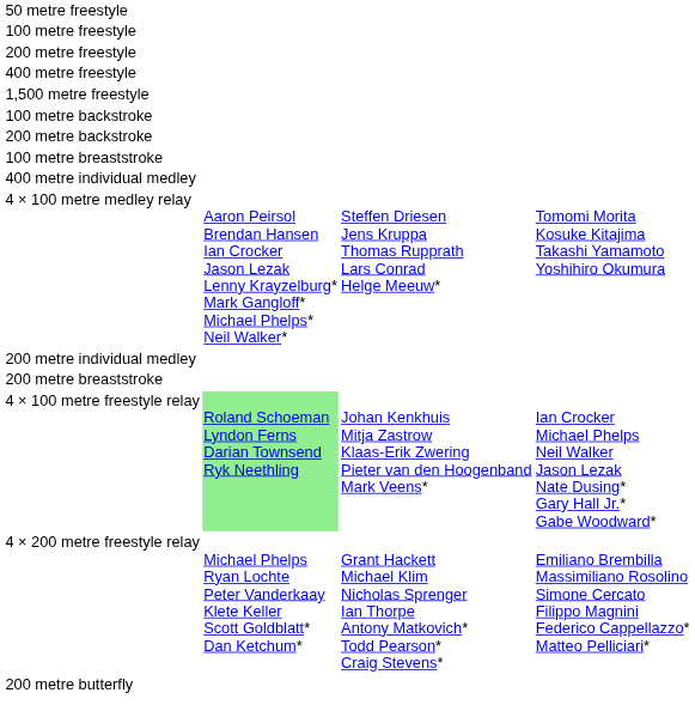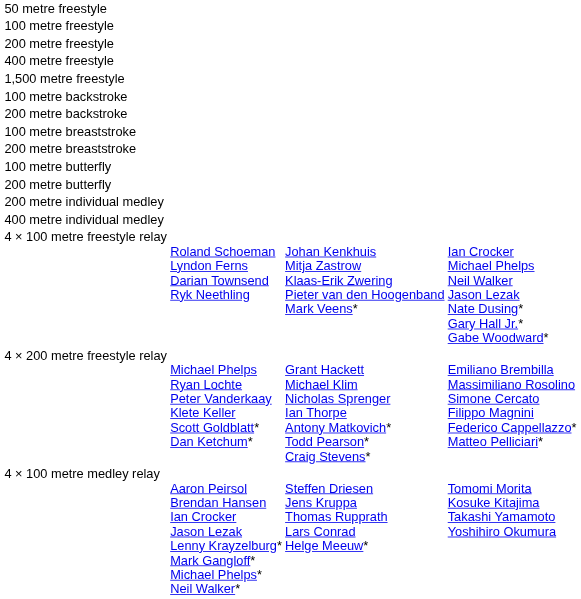 <table>
 <tr valign="top">
 <td>50 metre freestyle<br></td>
 <td></td>
 <td></td>
 <td></td>
 </tr>
 <tr valign="top">
 <td>100 metre freestyle<br></td>
 <td></td>
 <td></td>
 <td></td>
 </tr>
 <tr valign="top">
 <td>200 metre freestyle<br></td>
 <td></td>
 <td></td>
 <td></td>
 </tr>
 <tr valign="top">
 <td>400 metre freestyle<br></td>
 <td></td>
 <td></td>
 <td></td>
 </tr>
 <tr valign="top">
 <td>1,500 metre freestyle<br></td>
 <td></td>
 <td></td>
 <td></td>
 </tr>
 <tr valign="top">
 <td>100 metre backstroke<br></td>
 <td></td>
 <td></td>
 <td></td>
 </tr>
 <tr valign="top">
 <td>200 metre backstroke<br></td>
 <td></td>
 <td></td>
 <td></td>
 </tr>
 <tr valign="top">
 <td>100 metre breaststroke<br></td>
 <td></td>
 <td></td>
 <td></td>
 </tr>
 <tr valign="top">
-<td>400 metre individual medley<br></td>
+<td>200 metre breaststroke<br></td>
 <td></td>
 <td></td>
 <td></td>
 </tr>
 <tr valign="top">
-<td>4 × 100 metre medley relay<br></td>
-<td><br><a href='#'>Aaron Peirsol</a><br><a href='#'>Brendan Hansen</a><br><a href='#'>Ian Crocker</a><br><a href='#'>Jason Lezak</a><br><a href='#'>Lenny Krayzelburg</a>*<br><a href='#'>Mark Gangloff</a>*<br><a href='#'>Michael Phelps</a>*<br><a href='#'>Neil Walker</a>*</td>
-<td><br><a href='#'>Steffen Driesen</a><br><a href='#'>Jens Kruppa</a><br><a href='#'>Thomas Rupprath</a><br><a href='#'>Lars Conrad</a><br><a href='#'>Helge Meeuw</a>*</td>
-<td><br><a href='#'>Tomomi Morita</a><br><a href='#'>Kosuke Kitajima</a><br><a href='#'>Takashi Yamamoto</a><br><a href='#'>Yoshihiro Okumura</a></td>
+<td>100 metre butterfly<br></td>
+<td></td>
+<td></td>
+<td></td>
+</tr>
+<tr valign="top">
+<td>200 metre butterfly<br></td>
+<td></td>
+<td></td>
+<td></td>
 </tr>
 <tr valign="top">
 <td>200 metre individual medley<br></td>
 <td></td>
 <td></td>
 <td></td>
 </tr>
 <tr valign="top">
-<td>200 metre breaststroke<br></td>
+<td>400 metre individual medley<br></td>
 <td></td>
 <td></td>
 <td></td>
 </tr>
 <tr valign="top">
 <td>4 × 100 metre freestyle relay<br></td>
-<td style="background: lightgreen;"><br><a href='#'>Roland Schoeman</a><br><a href='#'>Lyndon Ferns</a><br><a href='#'>Darian Townsend</a><br><a href='#'>Ryk Neethling</a></td>
+<td><br><a href='#'>Roland Schoeman</a><br><a href='#'>Lyndon Ferns</a><br><a href='#'>Darian Townsend</a><br><a href='#'>Ryk Neethling</a></td>
 <td><br><a href='#'>Johan Kenkhuis</a><br><a href='#'>Mitja Zastrow</a><br><a href='#'>Klaas-Erik Zwering</a><br><a href='#'>Pieter van den Hoogenband</a><br><a href='#'>Mark Veens</a>*</td>
 <td><br><a href='#'>Ian Crocker</a><br><a href='#'>Michael Phelps</a><br><a href='#'>Neil Walker</a><br><a href='#'>Jason Lezak</a><br><a href='#'>Nate Dusing</a>*<br><a href='#'>Gary Hall Jr.</a>*<br><a href='#'>Gabe Woodward</a>*</td>
 </tr>
 <tr valign="top">
 <td>4 × 200 metre freestyle relay<br></td>
 <td><br><a href='#'>Michael Phelps</a><br><a href='#'>Ryan Lochte</a><br><a href='#'>Peter Vanderkaay</a><br><a href='#'>Klete Keller</a><br><a href='#'>Scott Goldblatt</a>*<br><a href='#'>Dan Ketchum</a>*</td>
 <td><br><a href='#'>Grant Hackett</a><br><a href='#'>Michael Klim</a><br><a href='#'>Nicholas Sprenger</a><br><a href='#'>Ian Thorpe</a><br><a href='#'>Antony Matkovich</a>*<br><a href='#'>Todd Pearson</a>*<br><a href='#'>Craig Stevens</a>*</td>
 <td><br><a href='#'>Emiliano Brembilla</a><br><a href='#'>Massimiliano Rosolino</a><br><a href='#'>Simone Cercato</a><br><a href='#'>Filippo Magnini</a><br><a href='#'>Federico Cappellazzo</a>*<br><a href='#'>Matteo Pelliciari</a>*</td>
 </tr>
 <tr valign="top">
-<td>200 metre butterfly<br></td>
-<td></td>
-<td></td>
-<td></td>
+<td>4 × 100 metre medley relay<br></td>
+<td><br><a href='#'>Aaron Peirsol</a><br><a href='#'>Brendan Hansen</a><br><a href='#'>Ian Crocker</a><br><a href='#'>Jason Lezak</a><br><a href='#'>Lenny Krayzelburg</a>*<br><a href='#'>Mark Gangloff</a>*<br><a href='#'>Michael Phelps</a>*<br><a href='#'>Neil Walker</a>*</td>
+<td><br><a href='#'>Steffen Driesen</a><br><a href='#'>Jens Kruppa</a><br><a href='#'>Thomas Rupprath</a><br><a href='#'>Lars Conrad</a><br><a href='#'>Helge Meeuw</a>*</td>
+<td><br><a href='#'>Tomomi Morita</a><br><a href='#'>Kosuke Kitajima</a><br><a href='#'>Takashi Yamamoto</a><br><a href='#'>Yoshihiro Okumura</a></td>
 </tr>
 </table>
